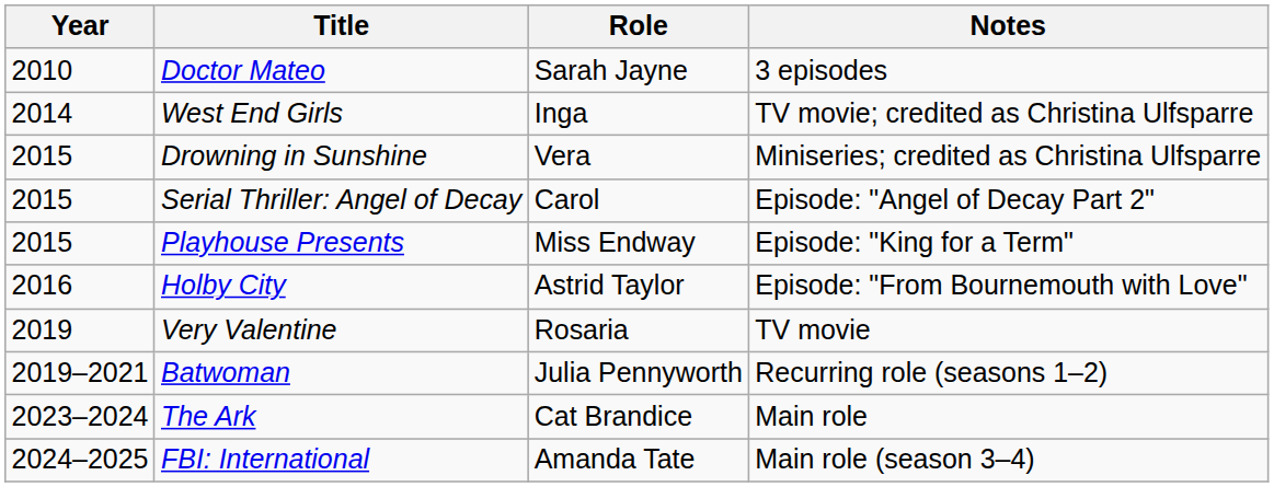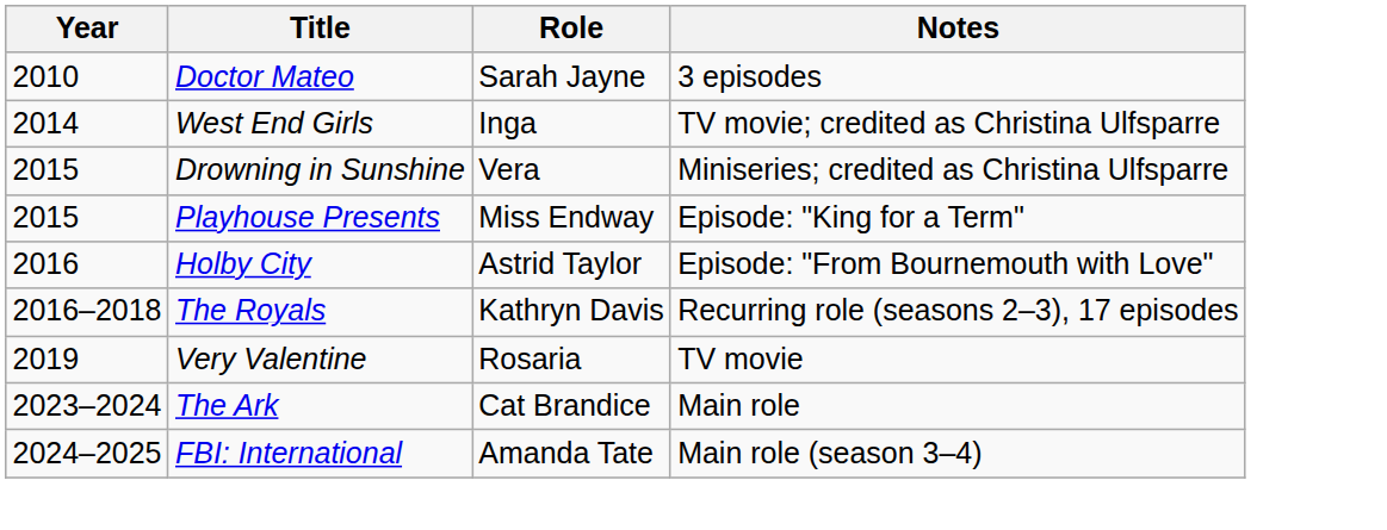 <table class="wikitable sortable">
 <tr>
 <th>Year</th>
 <th>Title</th>
 <th>Role</th>
 <th class="unsortable">Notes</th>
 </tr>
 <tr>
 <td>2010</td>
 <td><em><a href='#'>Doctor Mateo</a></em></td>
 <td>Sarah Jayne</td>
 <td>3 episodes</td>
 </tr>
 <tr>
 <td>2014</td>
 <td><em>West End Girls</em></td>
 <td>Inga</td>
 <td>TV movie; credited as Christina Ulfsparre</td>
 </tr>
 <tr>
 <td>2015</td>
 <td><em>Drowning in Sunshine</em></td>
 <td>Vera</td>
 <td>Miniseries; credited as Christina Ulfsparre</td>
 </tr>
 <tr>
 <td>2015</td>
-<td><em>Serial Thriller: Angel of Decay</em></td>
-<td>Carol</td>
-<td>Episode: "Angel of Decay Part 2"</td>
-</tr>
-<tr>
-<td>2015</td>
 <td><em><a href='#'>Playhouse Presents</a></em></td>
 <td>Miss Endway</td>
 <td>Episode: "King for a Term"</td>
 </tr>
 <tr>
 <td>2016</td>
 <td><em><a href='#'>Holby City</a></em></td>
 <td>Astrid Taylor</td>
 <td>Episode: "From Bournemouth with Love"</td>
 </tr>
 <tr>
+<td>2016–2018</td>
+<td><em><a href='#'>The Royals</a></em></td>
+<td>Kathryn Davis</td>
+<td>Recurring role (seasons 2–3), 17 episodes</td>
+</tr>
+<tr>
 <td>2019</td>
 <td><em>Very Valentine</em></td>
 <td>Rosaria</td>
 <td>TV movie</td>
-</tr>
-<tr>
-<td>2019–2021</td>
-<td><em><a href='#'>Batwoman</a></em></td>
-<td>Julia Pennyworth</td>
-<td>Recurring role (seasons 1–2)</td>
 </tr>
 <tr>
 <td>2023–2024</td>
 <td><em><a href='#'>The Ark</a></em></td>
 <td>Cat Brandice</td>
 <td>Main role</td>
 </tr>
 <tr>
 <td>2024–2025</td>
 <td><em><a href='#'>FBI: International</a></em></td>
 <td>Amanda Tate</td>
 <td>Main role (season 3–4)</td>
 </tr>
 </table>
